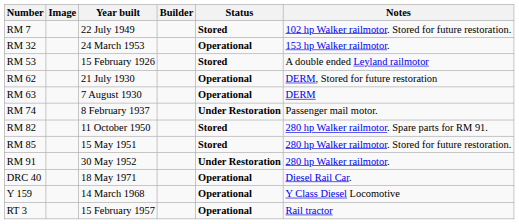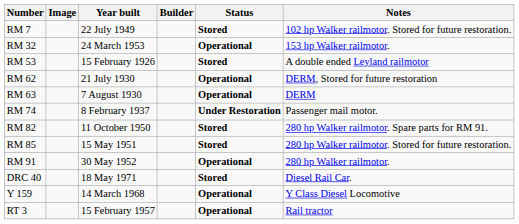 <table class="wikitable sortable">
 <tr>
 <th>Number</th>
 <th>Image</th>
 <th>Year built</th>
 <th>Builder</th>
 <th>Status</th>
 <th>Notes</th>
 </tr>
 <tr>
 <td>RM 7</td>
 <td></td>
 <td>22 July 1949</td>
 <td></td>
 <td><strong>Stored</strong></td>
 <td><a href='#'>102 hp Walker railmotor</a>. Stored for future restoration.</td>
 </tr>
 <tr>
 <td>RM 32</td>
 <td></td>
 <td>24 March 1953</td>
 <td></td>
 <td><strong>Operational</strong></td>
 <td><a href='#'>153 hp Walker railmotor</a>.</td>
 </tr>
 <tr>
 <td>RM 53</td>
 <td></td>
 <td>15 February 1926</td>
 <td></td>
 <td><strong>Stored</strong></td>
 <td>A double ended <a href='#'>Leyland railmotor</a></td>
 </tr>
 <tr>
 <td>RM 62</td>
 <td></td>
 <td>21 July 1930</td>
 <td></td>
 <td><strong>Operational</strong></td>
 <td><a href='#'>DERM</a>, Stored for future restoration</td>
 </tr>
 <tr>
 <td>RM 63</td>
 <td></td>
 <td>7 August 1930</td>
 <td></td>
 <td><strong>Operational</strong></td>
 <td><a href='#'>DERM</a></td>
 </tr>
 <tr>
 <td>RM 74</td>
 <td></td>
 <td>8 February 1937</td>
 <td></td>
 <td><strong>Under Restoration</strong></td>
 <td>Passenger mail motor.</td>
 </tr>
 <tr>
 <td>RM 82</td>
 <td></td>
 <td>11 October 1950</td>
 <td></td>
 <td><strong>Stored</strong></td>
 <td><a href='#'>280 hp Walker railmotor</a>. Spare parts for RM 91.</td>
 </tr>
 <tr>
 <td>RM 85</td>
 <td></td>
 <td>15 May 1951</td>
 <td></td>
 <td><strong>Stored</strong></td>
 <td><a href='#'>280 hp Walker railmotor</a>. Stored for future restoration.</td>
 </tr>
 <tr>
 <td>RM 91</td>
 <td></td>
 <td>30 May 1952</td>
 <td></td>
-<td><strong>Under Restoration</strong></td>
+<td><strong>Operational</strong></td>
 <td><a href='#'>280 hp Walker railmotor</a>.</td>
 </tr>
 <tr>
 <td>DRC 40</td>
 <td></td>
 <td>18 May 1971</td>
 <td></td>
-<td><strong>Operational</strong></td>
+<td><strong>Stored</strong></td>
 <td><a href='#'>Diesel Rail Car</a>.</td>
 </tr>
 <tr>
 <td>Y 159</td>
 <td></td>
 <td>14 March 1968</td>
 <td></td>
 <td><strong>Operational</strong></td>
 <td><a href='#'>Y Class Diesel</a> Locomotive</td>
 </tr>
 <tr>
 <td>RT 3</td>
 <td></td>
 <td>15 February 1957</td>
 <td></td>
 <td><strong>Operational</strong></td>
 <td><a href='#'>Rail tractor</a></td>
 </tr>
 </table>
